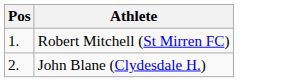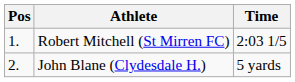 <table class="wikitable">
 <tr>
 <th>Pos</th>
 <th>Athlete</th>
+<th>Time</th>
 </tr>
 <tr>
 <td>1.</td>
 <td>Robert Mitchell (<a href='#'>St Mirren FC</a>)</td>
+<td>2:03 1/5</td>
 </tr>
 <tr>
 <td>2.</td>
 <td>John Blane (<a href='#'>Clydesdale H.</a>)</td>
+<td>5 yards</td>
 </tr>
 </table>
